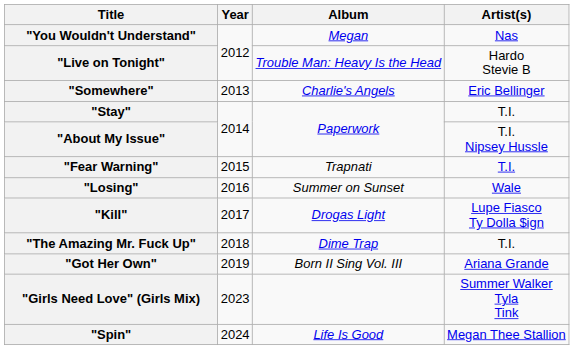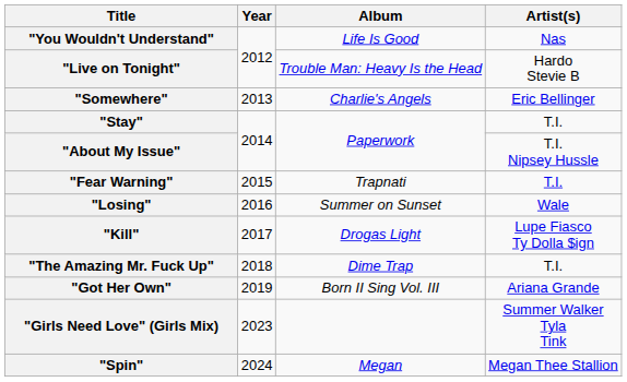 <table class="wikitable plainrowheaders" style="text-align:center;" border="1">
 <tr>
 <th scope="col" style="width:16em;">Title</th>
 <th scope="col">Year</th>
 <th scope="col">Album</th>
 <th scope="col">Artist(s)</th>
 </tr>
 <tr>
 <th scope="row">"You Wouldn't Understand"</th>
 <td rowspan="2">2012</td>
-<td><em><a href='#'>Megan</a></em></td>
+<td><em><a href='#'>Life Is Good</a></em></td>
 <td><a href='#'>Nas</a></td>
 </tr>
 <tr>
 <th scope="row">"Live on Tonight"</th>
 <td><em><a href='#'>Trouble Man: Heavy Is the Head</a></em></td>
 <td>Hardo<br>Stevie B</td>
 </tr>
 <tr>
 <th scope="row">"Somewhere"</th>
 <td rowspan="1">2013</td>
 <td><a href='#'><em>Charlie's Angels</em></a></td>
 <td><a href='#'>Eric Bellinger</a></td>
 </tr>
 <tr>
 <th scope="row">"Stay"</th>
 <td rowspan="2">2014</td>
 <td rowspan="2"><em><a href='#'>Paperwork</a></em></td>
 <td>T.I.</td>
 </tr>
 <tr>
 <th scope="row">"About My Issue"</th>
 <td>T.I.<br><a href='#'>Nipsey Hussle</a></td>
 </tr>
 <tr>
 <th scope="row">"Fear Warning"</th>
 <td rowspan="1">2015</td>
 <td><em>Trapnati</em></td>
 <td><a href='#'>T.I.</a></td>
 </tr>
 <tr>
 <th scope="row">"Losing"</th>
 <td rowspan="1">2016</td>
 <td><em>Summer on Sunset</em></td>
 <td><a href='#'>Wale</a></td>
 </tr>
 <tr>
 <th scope="row">"Kill"</th>
 <td rowspan="1">2017</td>
 <td><em><a href='#'>Drogas Light</a></em></td>
 <td><a href='#'>Lupe Fiasco</a><br><a href='#'>Ty Dolla $ign</a></td>
 </tr>
 <tr>
 <th scope="row">"The Amazing Mr. Fuck Up"</th>
 <td rowspan="1">2018</td>
 <td><em><a href='#'>Dime Trap</a></em></td>
 <td>T.I.</td>
 </tr>
 <tr>
 <th scope="row">"Got Her Own"</th>
 <td>2019</td>
 <td><em>Born II Sing Vol. III</em></td>
 <td><a href='#'>Ariana Grande</a></td>
 </tr>
 <tr>
 <th scope="row">"Girls Need Love" (Girls Mix)</th>
 <td>2023</td>
 <td></td>
 <td><a href='#'>Summer Walker</a><br><a href='#'>Tyla</a><br><a href='#'>Tink</a></td>
 </tr>
 <tr>
 <th scope="row">"Spin"</th>
 <td rowspan="1">2024</td>
-<td><em><a href='#'>Life Is Good</a></em></td>
+<td><em><a href='#'>Megan</a></em></td>
 <td><a href='#'>Megan Thee Stallion</a></td>
 </tr>
 </table>
